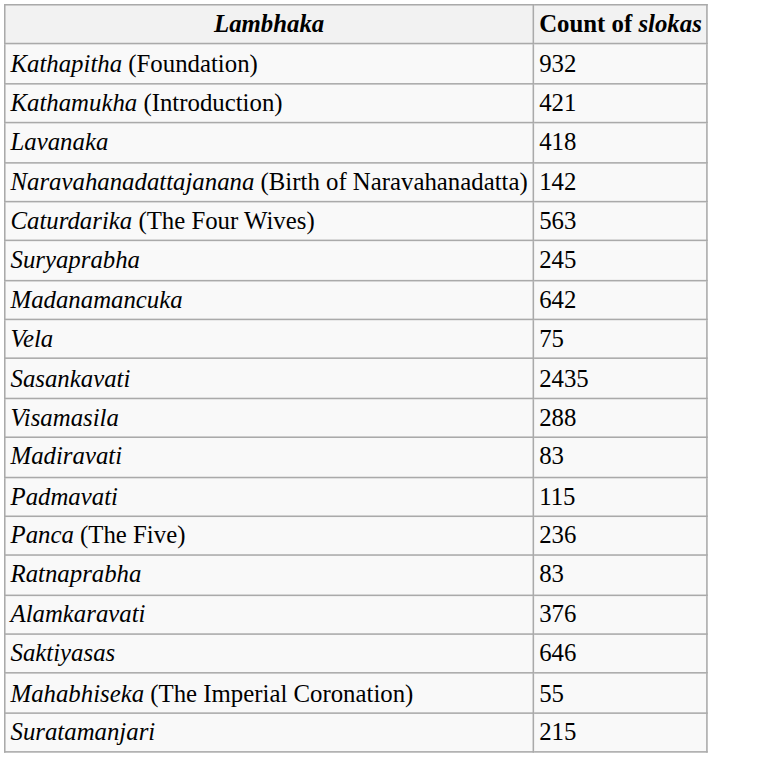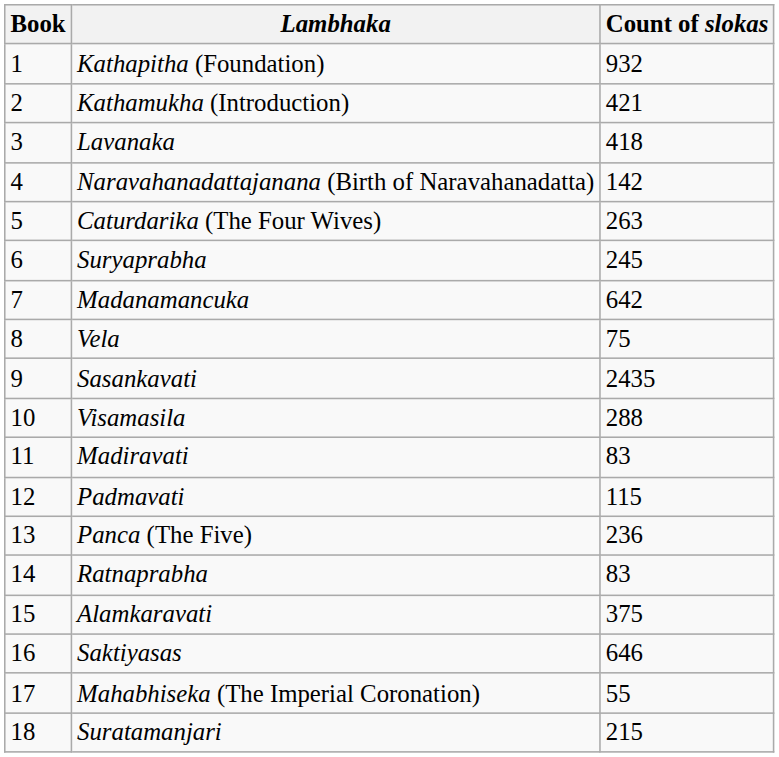 <table class="wikitable floatright">
 <tr>
+<th>Book</th>
 <th><em>Lambhaka</em></th>
 <th>Count of <em>slokas</em></th>
 </tr>
 <tr>
+<td>1</td>
 <td><em>Kathapitha</em> (Foundation)</td>
 <td>932</td>
 </tr>
 <tr>
+<td>2</td>
 <td><em>Kathamukha</em> (Introduction)</td>
 <td>421</td>
 </tr>
 <tr>
+<td>3</td>
 <td><em>Lavanaka</em></td>
 <td>418</td>
 </tr>
 <tr>
+<td>4</td>
 <td><em>Naravahanadattajanana</em> (Birth of Naravahanadatta)</td>
 <td>142</td>
 </tr>
 <tr>
+<td>5</td>
 <td><em>Caturdarika</em> (The Four Wives)</td>
-<td>563</td>
+<td>263</td>
 </tr>
 <tr>
+<td>6</td>
 <td><em>Suryaprabha</em></td>
 <td>245</td>
 </tr>
 <tr>
+<td>7</td>
 <td><em>Madanamancuka</em></td>
 <td>642</td>
 </tr>
 <tr>
+<td>8</td>
 <td><em>Vela</em></td>
 <td>75</td>
 </tr>
 <tr>
+<td>9</td>
 <td><em>Sasankavati</em></td>
 <td>2435</td>
 </tr>
 <tr>
+<td>10</td>
 <td><em>Visamasila</em></td>
 <td>288</td>
 </tr>
 <tr>
+<td>11</td>
 <td><em>Madiravati</em></td>
 <td>83</td>
 </tr>
 <tr>
+<td>12</td>
 <td><em>Padmavati</em></td>
 <td>115</td>
 </tr>
 <tr>
+<td>13</td>
 <td><em>Panca</em> (The Five)</td>
 <td>236</td>
 </tr>
 <tr>
+<td>14</td>
 <td><em>Ratnaprabha</em></td>
 <td>83</td>
 </tr>
 <tr>
+<td>15</td>
 <td><em>Alamkaravati</em></td>
-<td>376</td>
+<td>375</td>
 </tr>
 <tr>
+<td>16</td>
 <td><em>Saktiyasas</em></td>
 <td>646</td>
 </tr>
 <tr>
+<td>17</td>
 <td><em>Mahabhiseka</em> (The Imperial Coronation)</td>
 <td>55</td>
 </tr>
 <tr>
+<td>18</td>
 <td><em>Suratamanjari</em></td>
 <td>215</td>
 </tr>
 </table>
